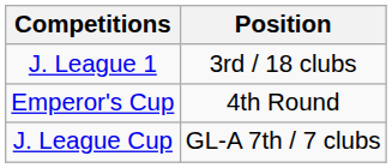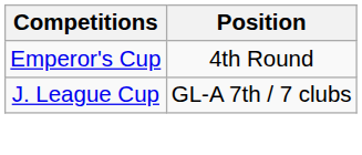 <table class="wikitable" style="text-align:center;">
 <tr>
 <th>Competitions</th>
 <th>Position</th>
-</tr>
-<tr>
-<td><a href='#'>J. League 1</a></td>
-<td>3rd / 18 clubs</td>
 </tr>
 <tr>
 <td><a href='#'>Emperor's Cup</a></td>
 <td>4th Round</td>
 </tr>
 <tr>
 <td><a href='#'>J. League Cup</a></td>
 <td>GL-A 7th / 7 clubs</td>
 </tr>
 </table>
